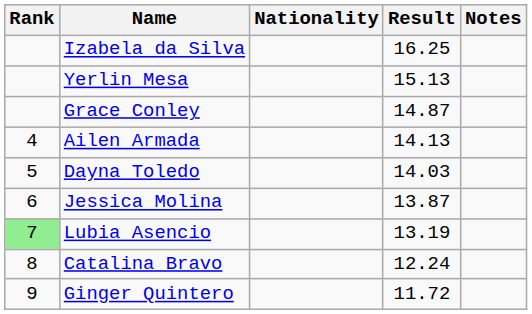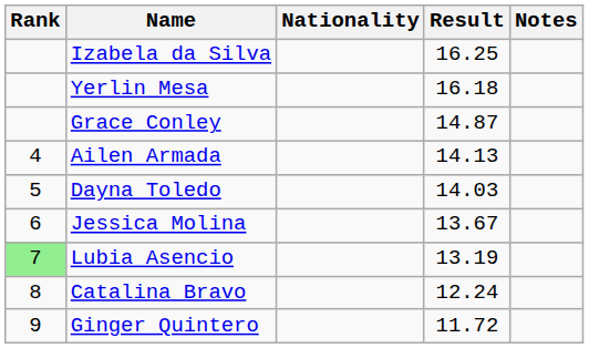 <table class="wikitable sortable" style="text-align:center;font-size:95%">
 <tr>
 <th>Rank</th>
 <th>Name</th>
 <th>Nationality</th>
 <th>Result</th>
 <th>Notes</th>
 </tr>
 <tr>
 <td></td>
 <td align=left><a href='#'>Izabela da Silva</a></td>
 <td align=left></td>
 <td>16.25</td>
 <td></td>
 </tr>
 <tr>
 <td></td>
 <td align=left><a href='#'>Yerlin Mesa</a></td>
 <td align=left></td>
-<td>15.13</td>
+<td>16.18</td>
 <td></td>
 </tr>
 <tr>
 <td></td>
 <td align=left><a href='#'>Grace Conley</a></td>
 <td align=left></td>
 <td>14.87</td>
 <td></td>
 </tr>
 <tr>
 <td>4</td>
 <td align=left><a href='#'>Ailen Armada</a></td>
 <td align=left></td>
 <td>14.13</td>
 <td></td>
 </tr>
 <tr>
 <td>5</td>
 <td align=left><a href='#'>Dayna Toledo</a></td>
 <td align=left></td>
 <td>14.03</td>
 <td></td>
 </tr>
 <tr>
 <td>6</td>
 <td align=left><a href='#'>Jessica Molina</a></td>
 <td align=left></td>
-<td>13.87</td>
+<td>13.67</td>
 <td></td>
 </tr>
 <tr>
 <td style="background: lightgreen;">7</td>
 <td align=left><a href='#'>Lubia Asencio</a></td>
 <td align=left></td>
 <td>13.19</td>
 <td></td>
 </tr>
 <tr>
 <td>8</td>
 <td align=left><a href='#'>Catalina Bravo</a></td>
 <td align=left></td>
 <td>12.24</td>
 <td></td>
 </tr>
 <tr>
 <td>9</td>
 <td align=left><a href='#'>Ginger Quintero</a></td>
 <td align=left></td>
 <td>11.72</td>
 <td></td>
 </tr>
 </table>
